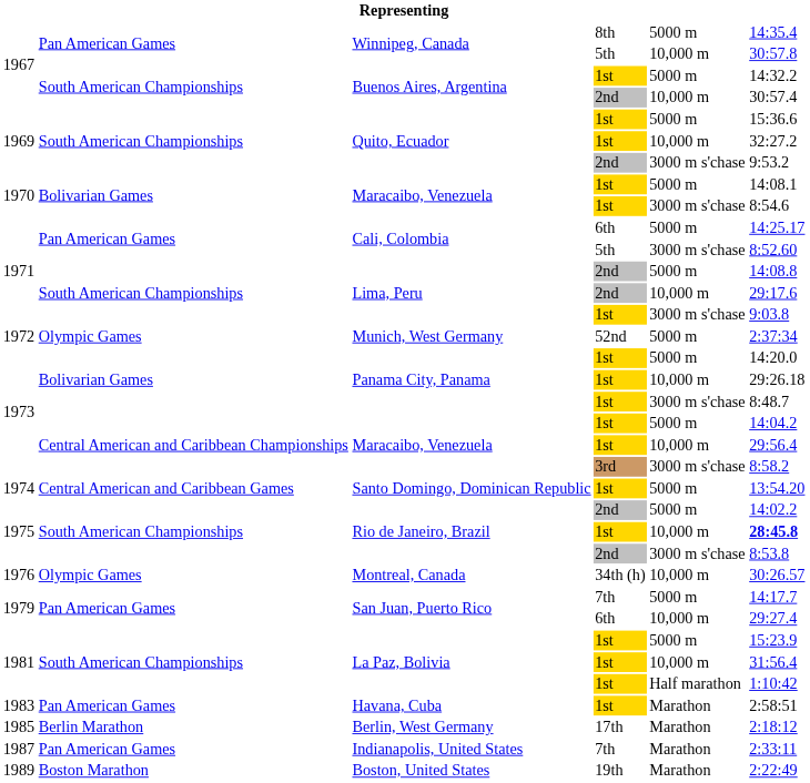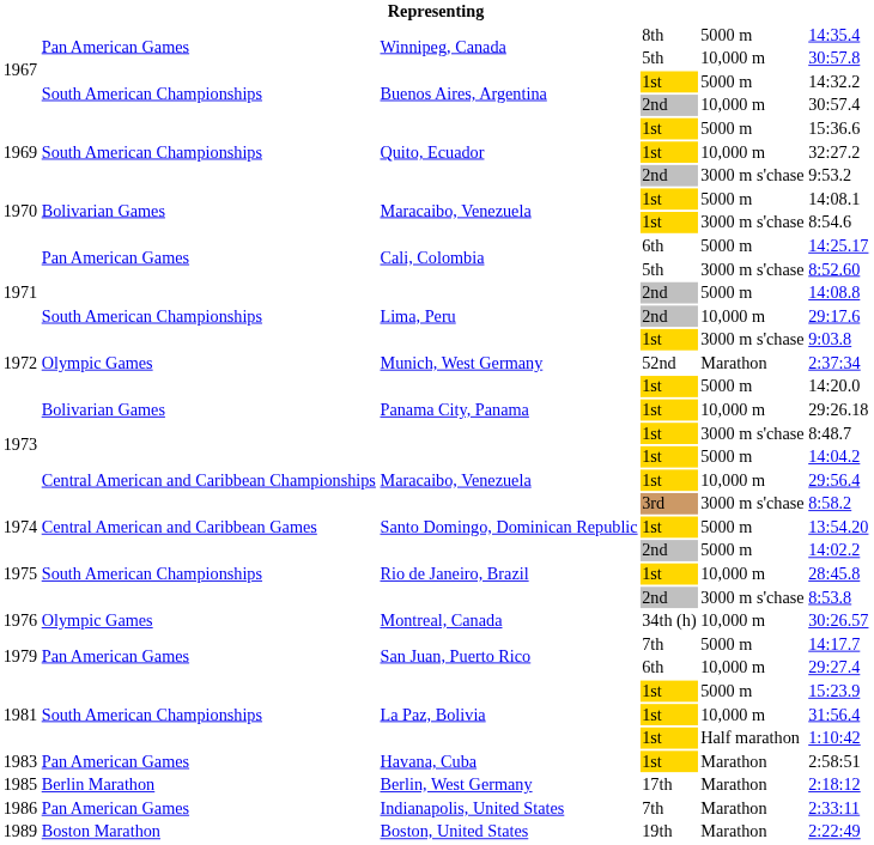 <table>
 <tr>
 <th colspan="6">Representing </th>
 </tr>
 <tr>
 <td rowspan=4>1967</td>
 <td rowspan=2><a href='#'>Pan American Games</a></td>
 <td rowspan=2><a href='#'>Winnipeg, Canada</a></td>
 <td>8th</td>
 <td>5000 m</td>
 <td><a href='#'>14:35.4</a></td>
 </tr>
 <tr>
 <td>5th</td>
 <td>10,000 m</td>
 <td><a href='#'>30:57.8</a></td>
 </tr>
 <tr>
 <td rowspan=2><a href='#'>South American Championships</a></td>
 <td rowspan=2><a href='#'>Buenos Aires, Argentina</a></td>
 <td bgcolor=gold>1st</td>
 <td>5000 m</td>
 <td>14:32.2</td>
 </tr>
 <tr>
 <td bgcolor=silver>2nd</td>
 <td>10,000 m</td>
 <td>30:57.4</td>
 </tr>
 <tr>
 <td rowspan=3>1969</td>
 <td rowspan=3><a href='#'>South American Championships</a></td>
 <td rowspan=3><a href='#'>Quito, Ecuador</a></td>
 <td bgcolor=gold>1st</td>
 <td>5000 m</td>
 <td>15:36.6</td>
 </tr>
 <tr>
 <td bgcolor=gold>1st</td>
 <td>10,000 m</td>
 <td>32:27.2</td>
 </tr>
 <tr>
 <td bgcolor=silver>2nd</td>
 <td>3000 m s'chase</td>
 <td>9:53.2</td>
 </tr>
 <tr>
 <td rowspan=2>1970</td>
 <td rowspan=2><a href='#'>Bolivarian Games</a></td>
 <td rowspan=2><a href='#'>Maracaibo, Venezuela</a></td>
 <td bgcolor=gold>1st</td>
 <td>5000 m</td>
 <td>14:08.1</td>
 </tr>
 <tr>
 <td bgcolor=gold>1st</td>
 <td>3000 m s'chase</td>
 <td>8:54.6</td>
 </tr>
 <tr>
 <td rowspan=5>1971</td>
 <td rowspan=2><a href='#'>Pan American Games</a></td>
 <td rowspan=2><a href='#'>Cali, Colombia</a></td>
 <td>6th</td>
 <td>5000 m</td>
 <td><a href='#'>14:25.17</a></td>
 </tr>
 <tr>
 <td>5th</td>
 <td>3000 m s'chase</td>
 <td><a href='#'>8:52.60</a></td>
 </tr>
 <tr>
 <td rowspan=3><a href='#'>South American Championships</a></td>
 <td rowspan=3><a href='#'>Lima, Peru</a></td>
 <td bgcolor=silver>2nd</td>
 <td>5000 m</td>
 <td><a href='#'>14:08.8</a></td>
 </tr>
 <tr>
 <td bgcolor=silver>2nd</td>
 <td>10,000 m</td>
 <td><a href='#'>29:17.6</a></td>
 </tr>
 <tr>
 <td bgcolor=gold>1st</td>
 <td>3000 m s'chase</td>
 <td><a href='#'>9:03.8</a></td>
 </tr>
 <tr>
 <td>1972</td>
 <td><a href='#'>Olympic Games</a></td>
 <td><a href='#'>Munich, West Germany</a></td>
 <td>52nd</td>
-<td>5000 m</td>
+<td>Marathon</td>
 <td><a href='#'>2:37:34</a></td>
 </tr>
 <tr>
 <td rowspan=6>1973</td>
 <td rowspan=3><a href='#'>Bolivarian Games</a></td>
 <td rowspan=3><a href='#'>Panama City, Panama</a></td>
 <td bgcolor=gold>1st</td>
 <td>5000 m</td>
 <td>14:20.0</td>
 </tr>
 <tr>
 <td bgcolor=gold>1st</td>
 <td>10,000 m</td>
 <td>29:26.18</td>
 </tr>
 <tr>
 <td bgcolor=gold>1st</td>
 <td>3000 m s'chase</td>
 <td>8:48.7</td>
 </tr>
 <tr>
 <td rowspan=3><a href='#'>Central American and Caribbean Championships</a></td>
 <td rowspan=3><a href='#'>Maracaibo, Venezuela</a></td>
 <td bgcolor=gold>1st</td>
 <td>5000 m</td>
 <td><a href='#'>14:04.2</a></td>
 </tr>
 <tr>
 <td bgcolor=gold>1st</td>
 <td>10,000 m</td>
 <td><a href='#'>29:56.4</a></td>
 </tr>
 <tr>
 <td bgcolor=cc9966>3rd</td>
 <td>3000 m s'chase</td>
 <td><a href='#'>8:58.2</a></td>
 </tr>
 <tr>
 <td>1974</td>
 <td><a href='#'>Central American and Caribbean Games</a></td>
 <td><a href='#'>Santo Domingo, Dominican Republic</a></td>
 <td bgcolor=gold>1st</td>
 <td>5000 m</td>
 <td><a href='#'>13:54.20</a></td>
 </tr>
 <tr>
 <td rowspan=3>1975</td>
 <td rowspan=3><a href='#'>South American Championships</a></td>
 <td rowspan=3><a href='#'>Rio de Janeiro, Brazil</a></td>
 <td bgcolor=silver>2nd</td>
 <td>5000 m</td>
 <td><a href='#'>14:02.2</a></td>
 </tr>
 <tr>
 <td bgcolor=gold>1st</td>
 <td>10,000 m</td>
-<td><strong><a href='#'>28:45.8</a></strong></td>
+<td><a href='#'>28:45.8</a></td>
 </tr>
 <tr>
 <td bgcolor=silver>2nd</td>
 <td>3000 m s'chase</td>
 <td><a href='#'>8:53.8</a></td>
 </tr>
 <tr>
 <td>1976</td>
 <td><a href='#'>Olympic Games</a></td>
 <td><a href='#'>Montreal, Canada</a></td>
 <td>34th (h)</td>
 <td>10,000 m</td>
 <td><a href='#'>30:26.57</a></td>
 </tr>
 <tr>
 <td rowspan=2>1979</td>
 <td rowspan=2><a href='#'>Pan American Games</a></td>
 <td rowspan=2><a href='#'>San Juan, Puerto Rico</a></td>
 <td>7th</td>
 <td>5000 m</td>
 <td><a href='#'>14:17.7</a></td>
 </tr>
 <tr>
 <td>6th</td>
 <td>10,000 m</td>
 <td><a href='#'>29:27.4</a></td>
 </tr>
 <tr>
 <td rowspan=3>1981</td>
 <td rowspan=3><a href='#'>South American Championships</a></td>
 <td rowspan=3><a href='#'>La Paz, Bolivia</a></td>
 <td bgcolor=gold>1st</td>
 <td>5000 m</td>
 <td><a href='#'>15:23.9</a></td>
 </tr>
 <tr>
 <td bgcolor=gold>1st</td>
 <td>10,000 m</td>
 <td><a href='#'>31:56.4</a></td>
 </tr>
 <tr>
 <td bgcolor=gold>1st</td>
 <td>Half marathon</td>
 <td><a href='#'>1:10:42</a></td>
 </tr>
 <tr>
 <td>1983</td>
 <td><a href='#'>Pan American Games</a></td>
 <td><a href='#'>Havana, Cuba</a></td>
 <td bgcolor=gold>1st</td>
 <td>Marathon</td>
 <td>2:58:51</td>
 </tr>
 <tr>
 <td>1985</td>
 <td><a href='#'>Berlin Marathon</a></td>
 <td><a href='#'>Berlin, West Germany</a></td>
 <td>17th</td>
 <td>Marathon</td>
 <td><a href='#'>2:18:12</a></td>
 </tr>
 <tr>
-<td>1987</td>
+<td>1986</td>
 <td><a href='#'>Pan American Games</a></td>
 <td><a href='#'>Indianapolis, United States</a></td>
 <td>7th</td>
 <td>Marathon</td>
 <td><a href='#'>2:33:11</a></td>
 </tr>
 <tr>
 <td>1989</td>
 <td><a href='#'>Boston Marathon</a></td>
 <td><a href='#'>Boston, United States</a></td>
 <td>19th</td>
 <td>Marathon</td>
 <td><a href='#'>2:22:49</a></td>
 </tr>
 </table>
